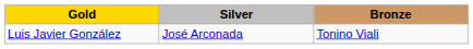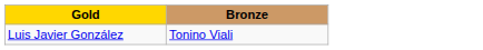 <table class="wikitable" style="text-align:left">
 <tr align="center">
 <td width=200 bgcolor=gold><strong>Gold</strong></td>
-<td width=200 bgcolor=silver><strong>Silver</strong></td>
 <td width=200 bgcolor=CC9966><strong>Bronze</strong></td>
 </tr>
 <tr>
 <td><a href='#'>Luis Javier González</a><br><em></em></td>
-<td><a href='#'>José Arconada</a><br><em></em></td>
 <td><a href='#'>Tonino Viali</a><br><em></em></td>
 </tr>
 </table>
